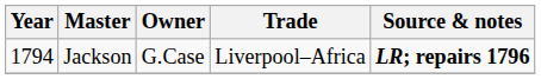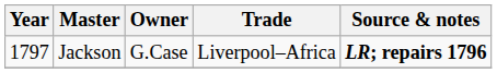 <table class=" wikitable">
 <tr>
 <th>Year</th>
 <th>Master</th>
 <th>Owner</th>
 <th>Trade</th>
 <th>Source & notes</th>
 </tr>
 <tr>
-<td>1794</td>
+<td>1797</td>
 <td>Jackson</td>
 <td>G.Case</td>
 <td>Liverpool–Africa</td>
 <td><strong><em>LR</em>; repairs 1796</strong></td>
 </tr>
 <tr>
 </tr>
 </table>
